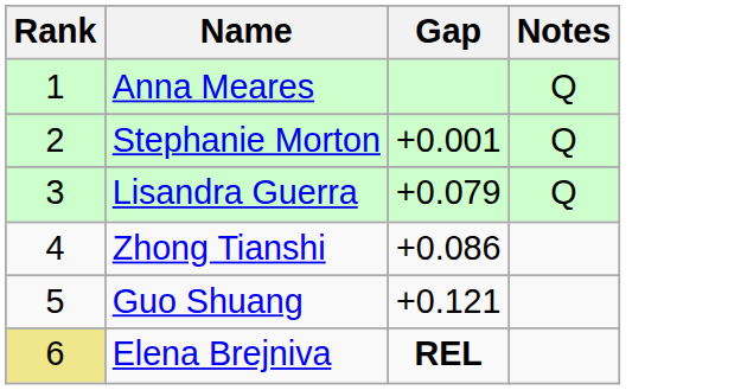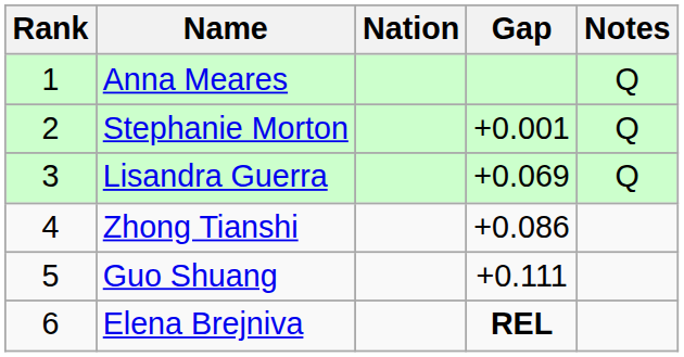 <table class="wikitable sortable" style="text-align:center">
 <tr>
 <th>Rank</th>
 <th>Name</th>
+<th>Nation</th>
 <th>Gap</th>
 <th>Notes</th>
 </tr>
 <tr bgcolor=ccffcc>
 <td>1</td>
 <td align=left><a href='#'>Anna Meares</a></td>
+<td align=left></td>
 <td></td>
 <td>Q</td>
 </tr>
 <tr bgcolor=ccffcc>
 <td>2</td>
 <td align=left><a href='#'>Stephanie Morton</a></td>
+<td align=left></td>
 <td>+0.001</td>
 <td>Q</td>
 </tr>
 <tr bgcolor=ccffcc>
 <td>3</td>
 <td align=left><a href='#'>Lisandra Guerra</a></td>
-<td>+0.079</td>
+<td align=left></td>
+<td>+0.069</td>
 <td>Q</td>
 </tr>
 <tr>
 <td>4</td>
 <td align=left><a href='#'>Zhong Tianshi</a></td>
+<td align=left></td>
 <td>+0.086</td>
 <td></td>
 </tr>
 <tr>
 <td>5</td>
 <td align=left><a href='#'>Guo Shuang</a></td>
-<td>+0.121</td>
+<td align=left></td>
+<td>+0.111</td>
 <td></td>
 </tr>
 <tr>
-<td style="background: khaki;">6</td>
+<td>6</td>
 <td align=left><a href='#'>Elena Brejniva</a></td>
+<td align=left></td>
 <td><strong>REL</strong></td>
 <td></td>
 </tr>
 </table>
